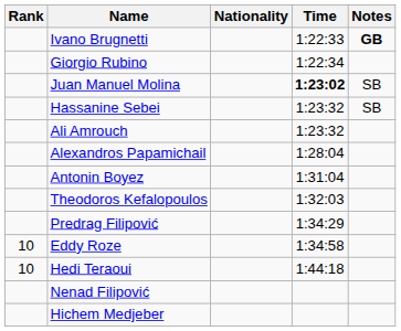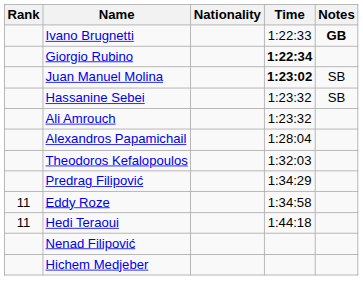 <table class="wikitable sortable" style="text-align:center">
 <tr>
 <th>Rank</th>
 <th>Name</th>
 <th>Nationality</th>
 <th>Time</th>
 <th>Notes</th>
 </tr>
 <tr>
 <td></td>
 <td align=left><a href='#'>Ivano Brugnetti</a></td>
 <td align=left></td>
 <td>1:22:33</td>
 <td><strong>GB</strong></td>
 </tr>
 <tr>
 <td></td>
 <td align=left><a href='#'>Giorgio Rubino</a></td>
 <td align=left></td>
-<td>1:22:34</td>
+<td><strong>1:22:34</strong></td>
 <td></td>
 </tr>
 <tr>
 <td></td>
 <td align=left><a href='#'>Juan Manuel Molina</a></td>
 <td align=left></td>
 <td><strong>1:23:02</strong></td>
 <td>SB</td>
 </tr>
 <tr>
 <td></td>
 <td align=left><a href='#'>Hassanine Sebei</a></td>
 <td align=left></td>
 <td>1:23:32</td>
 <td>SB</td>
 </tr>
 <tr>
 <td></td>
 <td align=left><a href='#'>Ali Amrouch</a></td>
 <td align=left></td>
 <td>1:23:32</td>
 <td></td>
 </tr>
 <tr>
 <td></td>
 <td align=left><a href='#'>Alexandros Papamichail</a></td>
 <td align=left></td>
 <td>1:28:04</td>
 <td></td>
 </tr>
 <tr>
 <td></td>
-<td align=left><a href='#'>Antonin Boyez</a></td>
-<td align=left></td>
-<td>1:31:04</td>
-<td></td>
-</tr>
-<tr>
-<td></td>
 <td align=left><a href='#'>Theodoros Kefalopoulos</a></td>
 <td align=left></td>
 <td>1:32:03</td>
 <td></td>
 </tr>
 <tr>
 <td></td>
 <td align=left><a href='#'>Predrag Filipović</a></td>
 <td align=left></td>
 <td>1:34:29</td>
 <td></td>
 </tr>
 <tr>
-<td>10</td>
+<td>11</td>
 <td align=left><a href='#'>Eddy Roze</a></td>
 <td align=left></td>
 <td>1:34:58</td>
 <td></td>
 </tr>
 <tr>
-<td>10</td>
+<td>11</td>
 <td align=left><a href='#'>Hedi Teraoui</a></td>
 <td align=left></td>
 <td>1:44:18</td>
 <td></td>
 </tr>
 <tr>
 <td></td>
 <td align=left><a href='#'>Nenad Filipović</a></td>
 <td align=left></td>
 <td></td>
 <td></td>
 </tr>
 <tr>
 <td></td>
 <td align=left><a href='#'>Hichem Medjeber</a></td>
 <td align=left></td>
 <td></td>
 <td></td>
 </tr>
 </table>
